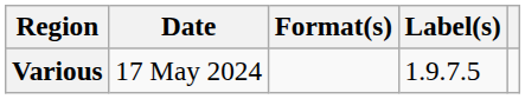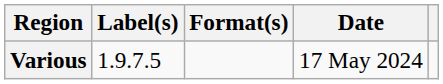 <table class="wikitable plainrowheaders">
 <tr>
 <th scope="col">Region</th>
+<th scope="col">Label(s)</th>
+<th scope="col">Format(s)</th>
 <th scope="col">Date</th>
-<th scope="col">Format(s)</th>
-<th scope="col">Label(s)</th>
 <th scope="col"></th>
 </tr>
 <tr>
 <th scope="row">Various</th>
+<td>1.9.7.5</td>
+<td></td>
 <td>17 May 2024</td>
-<td></td>
-<td>1.9.7.5</td>
 <td align="center"></td>
 </tr>
 </table>
